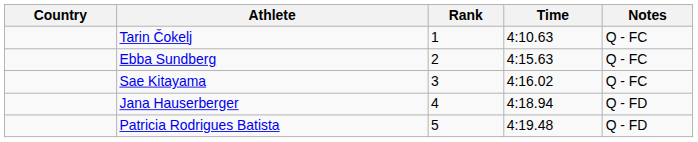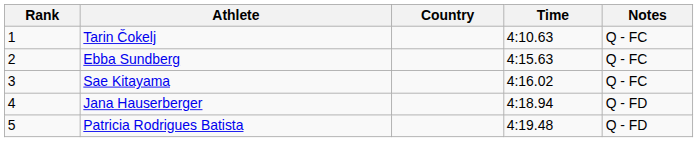 <table class="wikitable" width=50%>
 <tr>
+<th>Rank</th>
+<th>Athlete</th>
 <th>Country</th>
-<th>Athlete</th>
-<th>Rank</th>
 <th>Time</th>
 <th>Notes</th>
 </tr>
 <tr>
+<td>1</td>
+<td><a href='#'>Tarin Čokelj</a></td>
 <td></td>
-<td><a href='#'>Tarin Čokelj</a></td>
-<td>1</td>
 <td>4:10.63</td>
 <td>Q - FC</td>
 </tr>
 <tr>
+<td>2</td>
+<td><a href='#'>Ebba Sundberg</a></td>
 <td></td>
-<td><a href='#'>Ebba Sundberg</a></td>
-<td>2</td>
 <td>4:15.63</td>
 <td>Q - FC</td>
 </tr>
 <tr>
+<td>3</td>
+<td><a href='#'>Sae Kitayama</a></td>
 <td></td>
-<td><a href='#'>Sae Kitayama</a></td>
-<td>3</td>
 <td>4:16.02</td>
 <td>Q - FC</td>
 </tr>
 <tr>
+<td>4</td>
+<td><a href='#'>Jana Hauserberger</a></td>
 <td></td>
-<td><a href='#'>Jana Hauserberger</a></td>
-<td>4</td>
 <td>4:18.94</td>
 <td>Q - FD</td>
 </tr>
 <tr>
+<td>5</td>
+<td><a href='#'>Patricia Rodrigues Batista</a></td>
 <td></td>
-<td><a href='#'>Patricia Rodrigues Batista</a></td>
-<td>5</td>
 <td>4:19.48</td>
 <td>Q - FD</td>
 </tr>
 </table>
